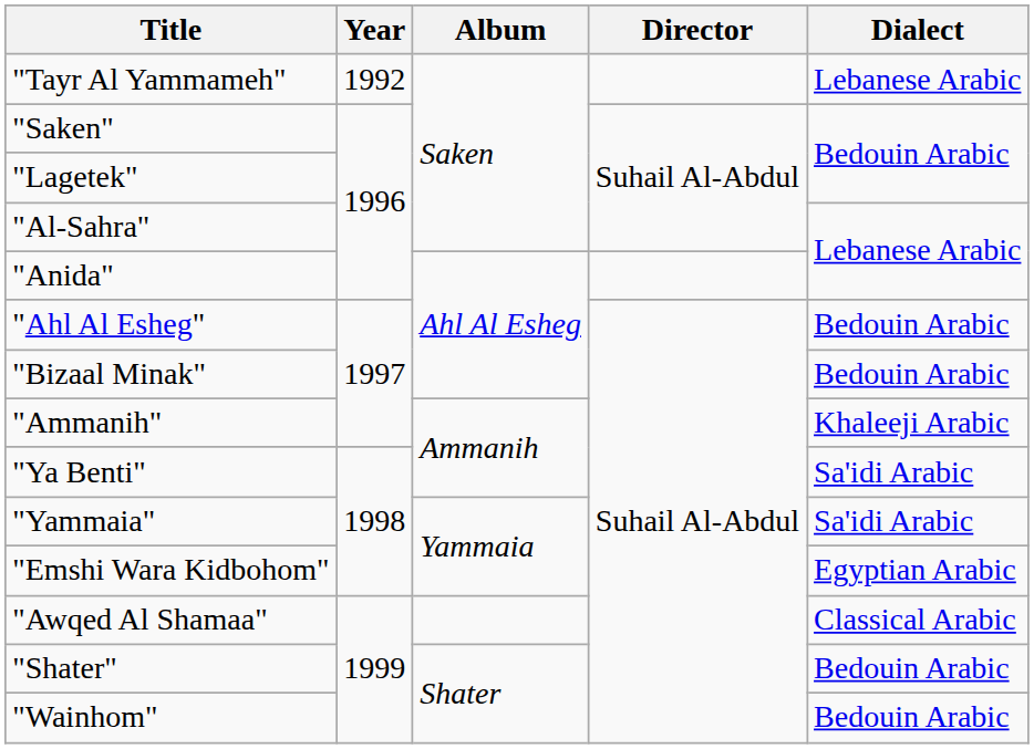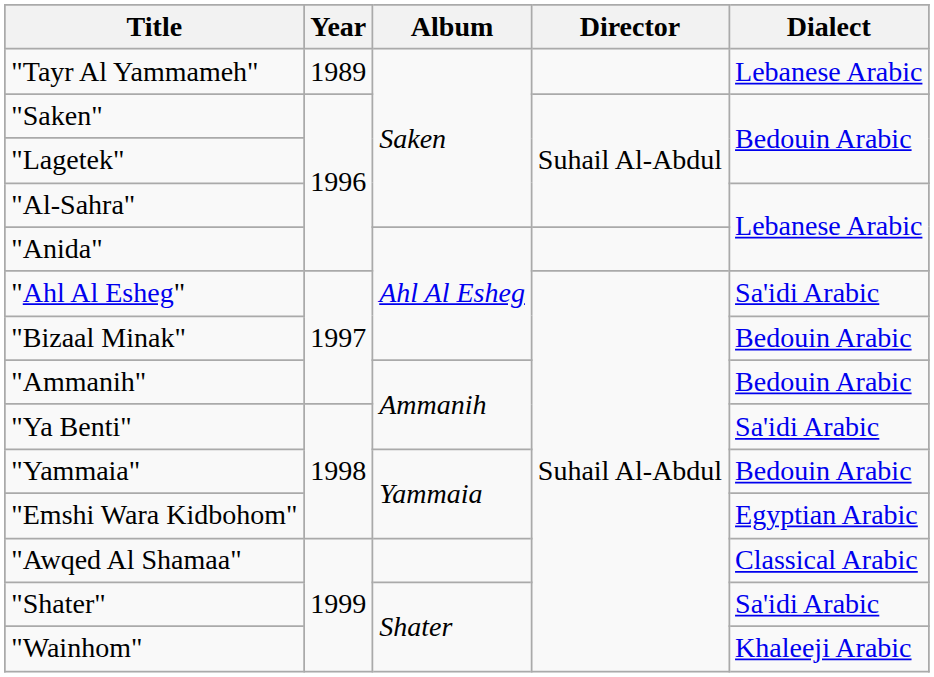 <table class="wikitable plainrowheaders">
 <tr>
 <th scope="col">Title</th>
 <th scope="col">Year</th>
 <th scope="col">Album</th>
 <th scope="col">Director</th>
 <th scope="col">Dialect</th>
 </tr>
 <tr>
 <td>"Tayr Al Yammameh"</td>
-<td>1992</td>
+<td>1989</td>
 <td rowspan="4"><em>Saken</em></td>
 <td></td>
 <td><a href='#'>Lebanese Arabic</a></td>
 </tr>
 <tr>
 <td>"Saken"</td>
 <td rowspan="4">1996</td>
 <td rowspan="3">Suhail Al-Abdul</td>
 <td rowspan="2"><a href='#'>Bedouin Arabic</a></td>
 </tr>
 <tr>
 <td>"Lagetek"</td>
 </tr>
 <tr>
 <td>"Al-Sahra"</td>
 <td rowspan="2"><a href='#'>Lebanese Arabic</a></td>
 </tr>
 <tr>
 <td>"Anida"</td>
 <td rowspan="3"><em><a href='#'>Ahl Al Esheg</a></em></td>
 <td></td>
 </tr>
 <tr>
 <td>"<a href='#'>Ahl Al Esheg</a>"</td>
 <td rowspan="3">1997</td>
 <td rowspan="9">Suhail Al-Abdul</td>
-<td><a href='#'>Bedouin Arabic</a></td>
+<td><a href='#'>Sa'idi Arabic</a></td>
 </tr>
 <tr>
 <td>"Bizaal Minak"</td>
 <td><a href='#'>Bedouin Arabic</a></td>
 </tr>
 <tr>
 <td>"Ammanih"</td>
 <td rowspan="2"><em>Ammanih</em></td>
-<td><a href='#'>Khaleeji Arabic</a></td>
+<td><a href='#'>Bedouin Arabic</a></td>
 </tr>
 <tr>
 <td>"Ya Benti"</td>
 <td rowspan="3">1998</td>
 <td><a href='#'>Sa'idi Arabic</a></td>
 </tr>
 <tr>
 <td>"Yammaia"</td>
 <td rowspan="2"><em>Yammaia</em></td>
-<td><a href='#'>Sa'idi Arabic</a></td>
+<td><a href='#'>Bedouin Arabic</a></td>
 </tr>
 <tr>
 <td>"Emshi Wara Kidbohom"</td>
 <td><a href='#'>Egyptian Arabic</a></td>
 </tr>
 <tr>
 <td>"Awqed Al Shamaa"</td>
 <td rowspan="3">1999</td>
 <td></td>
 <td><a href='#'>Classical Arabic</a></td>
 </tr>
 <tr>
 <td>"Shater"</td>
 <td rowspan="2"><em>Shater</em></td>
-<td><a href='#'>Bedouin Arabic</a></td>
+<td><a href='#'>Sa'idi Arabic</a></td>
 </tr>
 <tr>
 <td>"Wainhom"</td>
-<td><a href='#'>Bedouin Arabic</a></td>
+<td><a href='#'>Khaleeji Arabic</a></td>
 </tr>
 </table>
